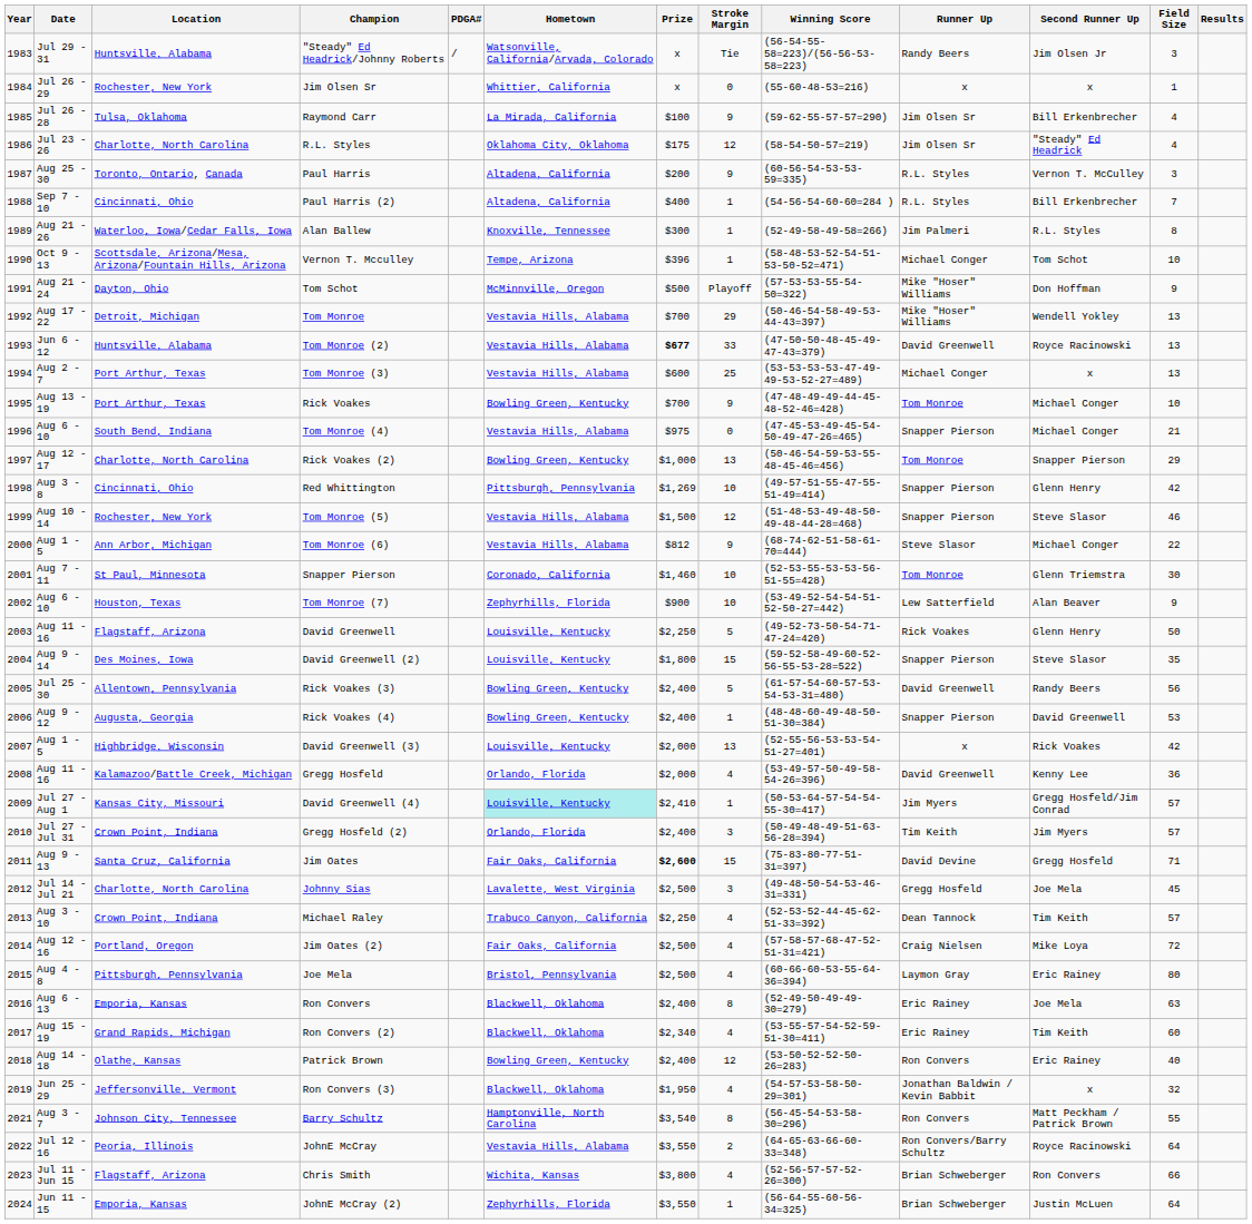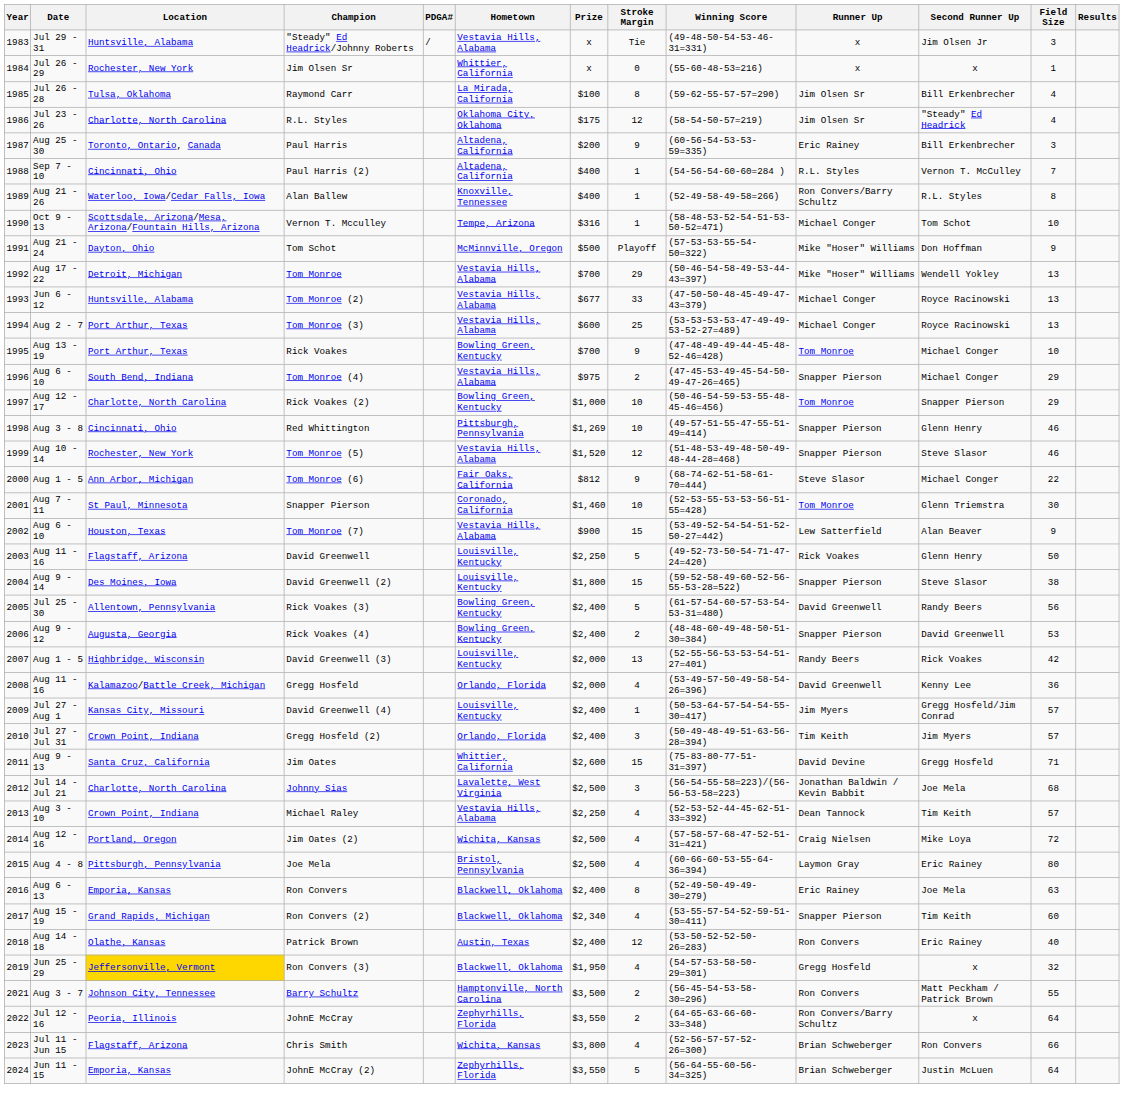 <table class="wikitable">
 <tr>
 <th>Year</th>
 <th>Date</th>
 <th>Location</th>
 <th>Champion</th>
 <th>PDGA#</th>
 <th>Hometown</th>
 <th>Prize</th>
 <th>Stroke Margin</th>
 <th>Winning Score</th>
 <th>Runner Up</th>
 <th>Second Runner Up</th>
 <th>Field Size</th>
 <th>Results</th>
 </tr>
 <tr>
 <td>1983</td>
 <td>Jul 29 - 31</td>
 <td><a href='#'>Huntsville, Alabama</a></td>
 <td>"Steady" <a href='#'>Ed Headrick</a>/Johnny Roberts</td>
 <td>/</td>
-<td><a href='#'>Watsonville, California</a>/<a href='#'>Arvada, Colorado</a></td>
+<td><a href='#'>Vestavia Hills, Alabama</a></td>
 <td align="center">x</td>
 <td align="center">Tie</td>
-<td>(56-54-55-58=223)/(56-56-53-58=223)</td>
-<td>Randy Beers</td>
+<td>(49-48-50-54-53-46-31=331)</td>
+<td align="center">x</td>
 <td>Jim Olsen Jr</td>
 <td align="center">3</td>
 <td></td>
 </tr>
 <tr>
 <td>1984</td>
 <td>Jul 26 - 29</td>
 <td><a href='#'>Rochester, New York</a></td>
 <td>Jim Olsen Sr</td>
 <td></td>
 <td><a href='#'>Whittier, California</a></td>
 <td align="center">x</td>
 <td align="center">0</td>
 <td>(55-60-48-53=216)</td>
 <td align="center">x</td>
 <td align="center">x</td>
 <td align="center">1</td>
 <td></td>
 </tr>
 <tr>
 <td>1985</td>
 <td>Jul 26 - 28</td>
 <td><a href='#'>Tulsa, Oklahoma</a></td>
 <td>Raymond Carr</td>
 <td></td>
 <td><a href='#'>La Mirada, California</a></td>
 <td align="center">$100</td>
-<td align="center">9</td>
+<td align="center">8</td>
 <td>(59-62-55-57-57=290)</td>
 <td>Jim Olsen Sr</td>
 <td>Bill Erkenbrecher</td>
 <td align="center">4</td>
 <td></td>
 </tr>
 <tr>
 <td>1986</td>
 <td>Jul 23 - 26</td>
 <td><a href='#'>Charlotte, North Carolina</a></td>
 <td>R.L. Styles</td>
 <td></td>
 <td><a href='#'>Oklahoma City, Oklahoma</a></td>
 <td align="center">$175</td>
 <td align="center">12</td>
 <td>(58-54-50-57=219)</td>
 <td>Jim Olsen Sr</td>
 <td>"Steady" <a href='#'>Ed Headrick</a></td>
 <td align="center">4</td>
 <td></td>
 </tr>
 <tr>
 <td>1987</td>
 <td>Aug 25 - 30</td>
 <td><a href='#'>Toronto, Ontario</a>, <a href='#'>Canada</a></td>
 <td>Paul Harris</td>
 <td></td>
 <td><a href='#'>Altadena, California</a></td>
 <td align="center">$200</td>
 <td align="center">9</td>
 <td>(60-56-54-53-53-59=335)</td>
-<td>R.L. Styles</td>
-<td>Vernon T. McCulley</td>
+<td>Eric Rainey</td>
+<td>Bill Erkenbrecher</td>
 <td align="center">3</td>
 <td></td>
 </tr>
 <tr>
 <td>1988</td>
 <td>Sep 7 - 10</td>
 <td><a href='#'>Cincinnati, Ohio</a></td>
 <td>Paul Harris (2)</td>
 <td></td>
 <td><a href='#'>Altadena, California</a></td>
 <td align="center">$400</td>
 <td align="center">1</td>
 <td>(54-56-54-60-60=284	)</td>
 <td>R.L. Styles</td>
-<td>Bill Erkenbrecher</td>
+<td>Vernon T. McCulley</td>
 <td align="center">7</td>
 <td></td>
 </tr>
 <tr>
 <td>1989</td>
 <td>Aug 21 - 26</td>
 <td><a href='#'>Waterloo, Iowa</a>/<a href='#'>Cedar Falls, Iowa</a></td>
 <td>Alan Ballew</td>
 <td></td>
 <td><a href='#'>Knoxville, Tennessee</a></td>
-<td align="center">$300</td>
+<td align="center">$400</td>
 <td align="center">1</td>
 <td>(52-49-58-49-58=266)</td>
-<td>Jim Palmeri</td>
+<td>Ron Convers/Barry Schultz</td>
 <td>R.L. Styles</td>
 <td align="center">8</td>
 <td></td>
 </tr>
 <tr>
 <td>1990</td>
 <td>Oct 9 - 13</td>
 <td><a href='#'>Scottsdale, Arizona</a>/<a href='#'>Mesa, Arizona</a>/<a href='#'>Fountain Hills, Arizona</a></td>
 <td>Vernon T. Mcculley</td>
 <td></td>
 <td><a href='#'>Tempe, Arizona</a></td>
-<td align="center">$396</td>
+<td align="center">$316</td>
 <td align="center">1</td>
 <td>(58-48-53-52-54-51-53-50-52=471)</td>
 <td>Michael Conger</td>
 <td>Tom Schot</td>
 <td align="center">10</td>
 <td></td>
 </tr>
 <tr>
 <td>1991</td>
 <td>Aug 21 - 24</td>
 <td><a href='#'>Dayton, Ohio</a></td>
 <td>Tom Schot</td>
 <td></td>
 <td><a href='#'>McMinnville, Oregon</a></td>
 <td align="center">$500</td>
 <td align="center">Playoff</td>
 <td>(57-53-53-55-54-50=322)</td>
 <td>Mike "Hoser" Williams</td>
 <td>Don Hoffman</td>
 <td align="center">9</td>
 <td></td>
 </tr>
 <tr>
 <td>1992</td>
 <td>Aug 17 - 22</td>
 <td><a href='#'>Detroit, Michigan</a></td>
 <td><a href='#'>Tom Monroe</a></td>
 <td></td>
 <td><a href='#'>Vestavia Hills, Alabama</a></td>
 <td align="center">$700</td>
 <td align="center">29</td>
 <td>(50-46-54-58-49-53-44-43=397)</td>
 <td>Mike "Hoser" Williams</td>
 <td>Wendell Yokley</td>
 <td align="center">13</td>
 <td></td>
 </tr>
 <tr>
 <td>1993</td>
 <td>Jun 6 - 12</td>
 <td><a href='#'>Huntsville, Alabama</a></td>
 <td><a href='#'>Tom Monroe</a> (2)</td>
 <td></td>
 <td><a href='#'>Vestavia Hills, Alabama</a></td>
-<td align="center"><strong>$677</strong></td>
+<td align="center">$677</td>
 <td align="center">33</td>
 <td>(47-50-50-48-45-49-47-43=379)</td>
-<td>David Greenwell</td>
+<td>Michael Conger</td>
 <td>Royce Racinowski</td>
 <td align="center">13</td>
 <td></td>
 </tr>
 <tr>
 <td>1994</td>
 <td>Aug 2 - 7</td>
 <td><a href='#'>Port Arthur, Texas</a></td>
 <td><a href='#'>Tom Monroe</a> (3)</td>
 <td></td>
 <td><a href='#'>Vestavia Hills, Alabama</a></td>
 <td align="center">$600</td>
 <td align="center">25</td>
 <td>(53-53-53-53-47-49-49-53-52-27=489)</td>
 <td>Michael Conger</td>
-<td align="center">x</td>
+<td>Royce Racinowski</td>
 <td align="center">13</td>
 <td></td>
 </tr>
 <tr>
 <td>1995</td>
 <td>Aug 13 - 19</td>
 <td><a href='#'>Port Arthur, Texas</a></td>
 <td>Rick Voakes</td>
 <td></td>
 <td><a href='#'>Bowling Green, Kentucky</a></td>
 <td align="center">$700</td>
 <td align="center">9</td>
 <td>(47-48-49-49-44-45-48-52-46=428)</td>
 <td><a href='#'>Tom Monroe</a></td>
 <td>Michael Conger</td>
 <td align="center">10</td>
 <td></td>
 </tr>
 <tr>
 <td>1996</td>
 <td>Aug 6 - 10</td>
 <td><a href='#'>South Bend, Indiana</a></td>
 <td><a href='#'>Tom Monroe</a> (4)</td>
 <td></td>
 <td><a href='#'>Vestavia Hills, Alabama</a></td>
 <td align="center">$975</td>
-<td align="center">0</td>
+<td align="center">2</td>
 <td>(47-45-53-49-45-54-50-49-47-26=465)</td>
 <td>Snapper Pierson</td>
 <td>Michael Conger</td>
-<td align="center">21</td>
+<td align="center">29</td>
 <td></td>
 </tr>
 <tr>
 <td>1997</td>
 <td>Aug 12 - 17</td>
 <td><a href='#'>Charlotte, North Carolina</a></td>
 <td>Rick Voakes (2)</td>
 <td></td>
 <td><a href='#'>Bowling Green, Kentucky</a></td>
 <td align="center">$1,000</td>
-<td align="center">13</td>
+<td align="center">10</td>
 <td>(50-46-54-59-53-55-48-45-46=456)</td>
 <td><a href='#'>Tom Monroe</a></td>
 <td>Snapper Pierson</td>
 <td align="center">29</td>
 <td></td>
 </tr>
 <tr>
 <td>1998</td>
 <td>Aug 3 - 8</td>
 <td><a href='#'>Cincinnati, Ohio</a></td>
 <td>Red Whittington</td>
 <td></td>
 <td><a href='#'>Pittsburgh, Pennsylvania</a></td>
 <td align="center">$1,269</td>
 <td align="center">10</td>
 <td>(49-57-51-55-47-55-51-49=414)</td>
 <td>Snapper Pierson</td>
 <td>Glenn Henry</td>
-<td align="center">42</td>
+<td align="center">46</td>
 <td></td>
 </tr>
 <tr>
 <td>1999</td>
 <td>Aug 10 - 14</td>
 <td><a href='#'>Rochester, New York</a></td>
 <td><a href='#'>Tom Monroe</a> (5)</td>
 <td></td>
 <td><a href='#'>Vestavia Hills, Alabama</a></td>
-<td align="center">$1,500</td>
+<td align="center">$1,520</td>
 <td align="center">12</td>
 <td>(51-48-53-49-48-50-49-48-44-28=468)</td>
 <td>Snapper Pierson</td>
 <td>Steve Slasor</td>
 <td align="center">46</td>
 <td></td>
 </tr>
 <tr>
 <td>2000</td>
 <td>Aug 1 - 5</td>
 <td><a href='#'>Ann Arbor, Michigan</a></td>
 <td><a href='#'>Tom Monroe</a> (6)</td>
 <td></td>
-<td><a href='#'>Vestavia Hills, Alabama</a></td>
+<td><a href='#'>Fair Oaks, California</a></td>
 <td align="center">$812</td>
 <td align="center">9</td>
 <td>(68-74-62-51-58-61-70=444)</td>
 <td>Steve Slasor</td>
 <td>Michael Conger</td>
 <td align="center">22</td>
 <td></td>
 </tr>
 <tr>
 <td>2001</td>
 <td>Aug 7 - 11</td>
 <td><a href='#'>St Paul, Minnesota</a></td>
 <td>Snapper Pierson</td>
 <td></td>
 <td><a href='#'>Coronado, California</a></td>
 <td align="center">$1,460</td>
 <td align="center">10</td>
 <td>(52-53-55-53-53-56-51-55=428)</td>
 <td><a href='#'>Tom Monroe</a></td>
 <td>Glenn Triemstra</td>
 <td align="center">30</td>
 <td></td>
 </tr>
 <tr>
 <td>2002</td>
 <td>Aug 6 - 10</td>
 <td><a href='#'>Houston, Texas</a></td>
 <td><a href='#'>Tom Monroe</a> (7)</td>
 <td></td>
-<td><a href='#'>Zephyrhills, Florida</a></td>
+<td><a href='#'>Vestavia Hills, Alabama</a></td>
 <td align="center">$900</td>
-<td align="center">10</td>
+<td align="center">15</td>
 <td>(53-49-52-54-54-51-52-50-27=442)</td>
 <td>Lew Satterfield</td>
 <td>Alan Beaver</td>
 <td align="center">9</td>
 <td></td>
 </tr>
 <tr>
 <td>2003</td>
 <td>Aug 11 - 16</td>
 <td><a href='#'>Flagstaff, Arizona</a></td>
 <td>David Greenwell</td>
 <td></td>
 <td><a href='#'>Louisville, Kentucky</a></td>
 <td align="center">$2,250</td>
 <td align="center">5</td>
 <td>(49-52-73-50-54-71-47-24=420)</td>
 <td>Rick Voakes</td>
 <td>Glenn Henry</td>
 <td align="center">50</td>
 <td></td>
 </tr>
 <tr>
 <td>2004</td>
 <td>Aug 9 - 14</td>
 <td><a href='#'>Des Moines, Iowa</a></td>
 <td>David Greenwell (2)</td>
 <td></td>
 <td><a href='#'>Louisville, Kentucky</a></td>
 <td align="center">$1,800</td>
 <td align="center">15</td>
 <td>(59-52-58-49-60-52-56-55-53-28=522)</td>
 <td>Snapper Pierson</td>
 <td>Steve Slasor</td>
-<td align="center">35</td>
+<td align="center">38</td>
 <td></td>
 </tr>
 <tr>
 <td>2005</td>
 <td>Jul 25 - 30</td>
 <td><a href='#'>Allentown, Pennsylvania</a></td>
 <td>Rick Voakes (3)</td>
 <td></td>
 <td><a href='#'>Bowling Green, Kentucky</a></td>
 <td align="center">$2,400</td>
 <td align="center">5</td>
 <td>(61-57-54-60-57-53-54-53-31=480)</td>
 <td>David Greenwell</td>
 <td>Randy Beers</td>
 <td align="center">56</td>
 <td></td>
 </tr>
 <tr>
 <td>2006</td>
 <td>Aug 9 - 12</td>
 <td><a href='#'>Augusta, Georgia</a></td>
 <td>Rick Voakes (4)</td>
 <td></td>
 <td><a href='#'>Bowling Green, Kentucky</a></td>
 <td align="center">$2,400</td>
-<td align="center">1</td>
+<td align="center">2</td>
 <td>(48-48-60-49-48-50-51-30=384)</td>
 <td>Snapper Pierson</td>
 <td>David Greenwell</td>
 <td align="center">53</td>
 <td></td>
 </tr>
 <tr>
 <td>2007</td>
 <td>Aug 1 - 5</td>
 <td><a href='#'>Highbridge, Wisconsin</a></td>
 <td>David Greenwell (3)</td>
 <td></td>
 <td><a href='#'>Louisville, Kentucky</a></td>
 <td align="center">$2,000</td>
 <td align="center">13</td>
 <td>(52-55-56-53-53-54-51-27=401)</td>
-<td align="center">x</td>
+<td>Randy Beers</td>
 <td>Rick Voakes</td>
 <td align="center">42</td>
 <td></td>
 </tr>
 <tr>
 <td>2008</td>
 <td>Aug 11 - 16</td>
 <td><a href='#'>Kalamazoo</a>/<a href='#'>Battle Creek, Michigan</a></td>
 <td>Gregg Hosfeld</td>
 <td></td>
 <td><a href='#'>Orlando, Florida</a></td>
 <td align="center">$2,000</td>
 <td align="center">4</td>
 <td>(53-49-57-50-49-58-54-26=396)</td>
 <td>David Greenwell</td>
 <td>Kenny Lee</td>
 <td align="center">36</td>
 <td></td>
 </tr>
 <tr>
 <td>2009</td>
 <td>Jul 27 - Aug 1</td>
 <td><a href='#'>Kansas City, Missouri</a></td>
 <td>David Greenwell (4)</td>
 <td></td>
-<td style="background: paleturquoise;"><a href='#'>Louisville, Kentucky</a></td>
-<td align="center">$2,410</td>
+<td><a href='#'>Louisville, Kentucky</a></td>
+<td align="center">$2,400</td>
 <td align="center">1</td>
 <td>(50-53-64-57-54-54-55-30=417)</td>
 <td>Jim Myers</td>
 <td>Gregg Hosfeld/Jim Conrad</td>
 <td align="center">57</td>
 <td></td>
 </tr>
 <tr>
 <td>2010</td>
 <td>Jul 27 - Jul 31</td>
 <td><a href='#'>Crown Point, Indiana</a></td>
 <td>Gregg Hosfeld (2)</td>
 <td></td>
 <td><a href='#'>Orlando, Florida</a></td>
 <td align="center">$2,400</td>
 <td align="center">3</td>
 <td>(50-49-48-49-51-63-56-28=394)</td>
 <td>Tim Keith</td>
 <td>Jim Myers</td>
 <td align="center">57</td>
 <td></td>
 </tr>
 <tr>
 <td>2011</td>
 <td>Aug 9 - 13</td>
 <td><a href='#'>Santa Cruz, California</a></td>
 <td>Jim Oates</td>
 <td></td>
-<td><a href='#'>Fair Oaks, California</a></td>
-<td align="center"><strong>$2,600</strong></td>
+<td><a href='#'>Whittier, California</a></td>
+<td align="center">$2,600</td>
 <td align="center">15</td>
 <td>(75-83-80-77-51-31=397)</td>
 <td>David Devine</td>
 <td>Gregg Hosfeld</td>
 <td align="center">71</td>
 <td></td>
 </tr>
 <tr>
 <td>2012</td>
 <td>Jul 14 - Jul 21</td>
 <td><a href='#'>Charlotte, North Carolina</a></td>
 <td><a href='#'>Johnny Sias</a></td>
 <td></td>
 <td><a href='#'>Lavalette, West Virginia</a></td>
 <td align="center">$2,500</td>
 <td align="center">3</td>
-<td>(49-48-50-54-53-46-31=331)</td>
-<td>Gregg Hosfeld</td>
+<td>(56-54-55-58=223)/(56-56-53-58=223)</td>
+<td>Jonathan Baldwin / Kevin Babbit</td>
 <td>Joe Mela</td>
-<td align="center">45</td>
+<td align="center">68</td>
 <td></td>
 </tr>
 <tr>
 <td>2013</td>
 <td>Aug 3 - 10</td>
 <td><a href='#'>Crown Point, Indiana</a></td>
 <td>Michael Raley</td>
 <td></td>
-<td><a href='#'>Trabuco Canyon, California</a></td>
+<td><a href='#'>Vestavia Hills, Alabama</a></td>
 <td align="center">$2,250</td>
 <td align="center">4</td>
 <td>(52-53-52-44-45-62-51-33=392)</td>
 <td>Dean Tannock</td>
 <td>Tim Keith</td>
 <td align="center">57</td>
 <td></td>
 </tr>
 <tr>
 <td>2014</td>
 <td>Aug 12 - 16</td>
 <td><a href='#'>Portland, Oregon</a></td>
 <td>Jim Oates (2)</td>
 <td></td>
-<td><a href='#'>Fair Oaks, California</a></td>
+<td><a href='#'>Wichita, Kansas</a></td>
 <td align="center">$2,500</td>
 <td align="center">4</td>
 <td>(57-58-57-68-47-52-51-31=421)</td>
 <td>Craig Nielsen</td>
 <td>Mike Loya</td>
 <td align="center">72</td>
 <td></td>
 </tr>
 <tr>
 <td>2015</td>
 <td>Aug 4 - 8</td>
 <td><a href='#'>Pittsburgh, Pennsylvania</a></td>
 <td>Joe Mela</td>
 <td></td>
 <td><a href='#'>Bristol, Pennsylvania</a></td>
 <td align="center">$2,500</td>
 <td align="center">4</td>
 <td>(60-66-60-53-55-64-36=394)</td>
 <td>Laymon Gray</td>
 <td>Eric Rainey</td>
 <td align="center">80</td>
 <td></td>
 </tr>
 <tr>
 <td>2016</td>
 <td>Aug 6 - 13</td>
 <td><a href='#'>Emporia, Kansas</a></td>
 <td>Ron Convers</td>
 <td></td>
 <td><a href='#'>Blackwell, Oklahoma</a></td>
 <td align="center">$2,400</td>
 <td align="center">8</td>
 <td>(52-49-50-49-49-30=279)</td>
 <td>Eric Rainey</td>
 <td>Joe Mela</td>
 <td align="center">63</td>
 <td></td>
 </tr>
 <tr>
 <td>2017</td>
 <td>Aug 15 - 19</td>
 <td><a href='#'>Grand Rapids, Michigan</a></td>
 <td>Ron Convers (2)</td>
 <td></td>
 <td><a href='#'>Blackwell, Oklahoma</a></td>
 <td align="center">$2,340</td>
 <td align="center">4</td>
 <td>(53-55-57-54-52-59-51-30=411)</td>
-<td>Eric Rainey</td>
+<td>Snapper Pierson</td>
 <td>Tim Keith</td>
 <td align="center">60</td>
 <td></td>
 </tr>
 <tr>
 <td>2018</td>
 <td>Aug 14 - 18</td>
 <td><a href='#'>Olathe, Kansas</a></td>
 <td>Patrick Brown</td>
 <td></td>
-<td><a href='#'>Bowling Green, Kentucky</a></td>
+<td><a href='#'>Austin, Texas</a></td>
 <td align="center">$2,400</td>
 <td align="center">12</td>
 <td>(53-50-52-52-50-26=283)</td>
 <td>Ron Convers</td>
 <td>Eric Rainey</td>
 <td align="center">40</td>
 <td></td>
 </tr>
 <tr>
 <td>2019</td>
 <td>Jun 25 - 29</td>
-<td><a href='#'>Jeffersonville, Vermont</a></td>
+<td style="background: gold;"><a href='#'>Jeffersonville, Vermont</a></td>
 <td>Ron Convers (3)</td>
 <td></td>
 <td><a href='#'>Blackwell, Oklahoma</a></td>
 <td align="center">$1,950</td>
 <td align="center">4</td>
 <td>(54-57-53-58-50-29=301)</td>
-<td>Jonathan Baldwin / Kevin Babbit</td>
+<td>Gregg Hosfeld</td>
 <td align="center">x</td>
 <td align="center">32</td>
 <td></td>
 </tr>
 <tr>
 <td>2021</td>
 <td>Aug 3 - 7</td>
 <td><a href='#'>Johnson City, Tennessee</a></td>
 <td><a href='#'>Barry Schultz </a></td>
 <td></td>
 <td><a href='#'>Hamptonville, North Carolina</a></td>
-<td align="center">$3,540</td>
-<td align="center">8</td>
+<td align="center">$3,500</td>
+<td align="center">2</td>
 <td>(56-45-54-53-58-30=296)</td>
 <td>Ron Convers</td>
 <td>Matt Peckham / Patrick Brown</td>
 <td align="center">55</td>
 <td></td>
 </tr>
 <tr>
 <td>2022</td>
 <td>Jul 12 - 16</td>
 <td><a href='#'>Peoria, Illinois</a></td>
 <td>JohnE McCray</td>
 <td></td>
-<td><a href='#'>Vestavia Hills, Alabama</a></td>
+<td><a href='#'>Zephyrhills, Florida</a></td>
 <td align="center">$3,550</td>
 <td align="center">2</td>
 <td>(64-65-63-66-60-33=348)</td>
 <td>Ron Convers/Barry Schultz</td>
-<td>Royce Racinowski</td>
+<td align="center">x</td>
 <td align="center">64</td>
 <td></td>
 </tr>
 <tr>
 <td>2023</td>
 <td>Jul 11 - Jun 15</td>
 <td><a href='#'>Flagstaff, Arizona</a></td>
 <td>Chris Smith</td>
 <td></td>
 <td><a href='#'>Wichita, Kansas</a></td>
 <td align="center">$3,800</td>
 <td align="center">4</td>
 <td>(52-56-57-57-52-26=300)</td>
 <td>Brian Schweberger</td>
 <td>Ron Convers</td>
 <td align="center">66</td>
 <td></td>
 </tr>
 <tr>
 <td>2024</td>
 <td>Jun 11 - 15</td>
 <td><a href='#'>Emporia, Kansas</a></td>
 <td>JohnE McCray (2)</td>
 <td></td>
 <td><a href='#'>Zephyrhills, Florida</a></td>
 <td align="center">$3,550</td>
-<td align="center">1</td>
+<td align="center">5</td>
 <td>(56-64-55-60-56-34=325)</td>
 <td>Brian Schweberger</td>
 <td>Justin McLuen</td>
 <td align="center">64</td>
 <td></td>
 </tr>
 </table>
